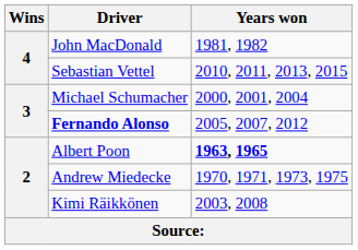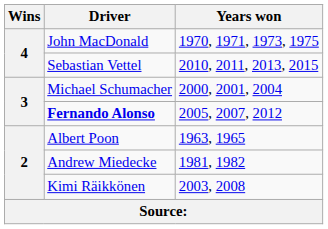 <table class="wikitable" style="font-size: 95%;">
 <tr>
 <th>Wins</th>
 <th>Driver</th>
 <th>Years won</th>
 </tr>
 <tr>
 <th rowspan="2">4</th>
 <td> <a href='#'>John MacDonald</a></td>
-<td><span><a href='#'>1981</a>, <a href='#'>1982</a></span></td>
+<td><span><a href='#'>1970</a>, <a href='#'>1971</a>, <a href='#'>1973</a>, <a href='#'>1975</a></span></td>
 </tr>
 <tr>
 <td> <a href='#'>Sebastian Vettel</a></td>
 <td><a href='#'>2010</a>, <a href='#'>2011</a>, <a href='#'>2013</a>, <a href='#'>2015</a></td>
 </tr>
 <tr>
 <th rowspan="2">3</th>
 <td> <a href='#'>Michael Schumacher</a></td>
 <td><a href='#'>2000</a>, <a href='#'>2001</a>, <a href='#'>2004</a></td>
 </tr>
 <tr>
 <td><strong> <a href='#'>Fernando Alonso</a></strong></td>
 <td><a href='#'>2005</a>, <a href='#'>2007</a>, <a href='#'>2012</a></td>
 </tr>
 <tr>
 <th rowspan="3">2</th>
 <td> <a href='#'>Albert Poon</a></td>
-<td><strong><span><a href='#'>1963</a>, <a href='#'>1965</a></span></strong></td>
+<td><span><a href='#'>1963</a>, <a href='#'>1965</a></span></td>
 </tr>
 <tr>
 <td> <a href='#'>Andrew Miedecke</a></td>
-<td><span><a href='#'>1970</a>, <a href='#'>1971</a>, <a href='#'>1973</a>, <a href='#'>1975</a></span></td>
+<td><span><a href='#'>1981</a>, <a href='#'>1982</a></span></td>
 </tr>
 <tr>
 <td> <a href='#'>Kimi Räikkönen</a></td>
 <td><a href='#'>2003</a>, <a href='#'>2008</a></td>
 </tr>
 <tr>
 <th colspan="3">Source:</th>
 </tr>
 </table>
